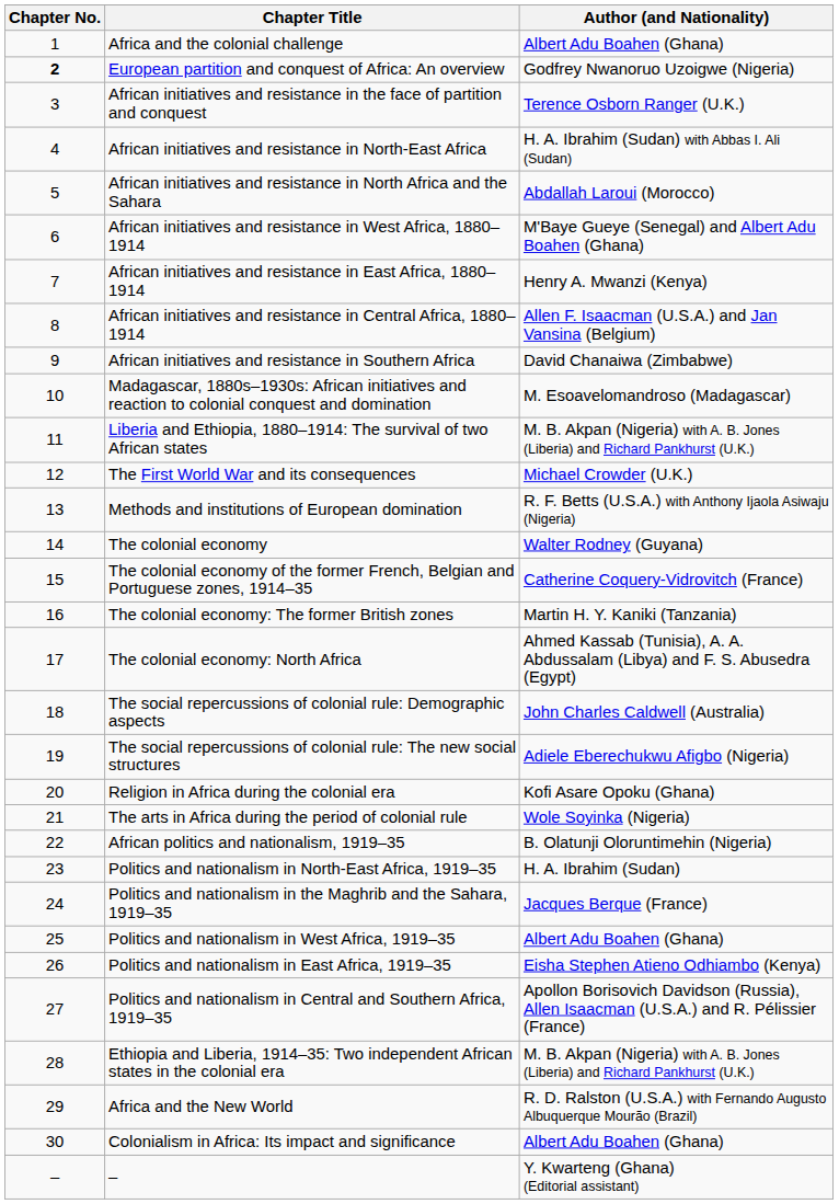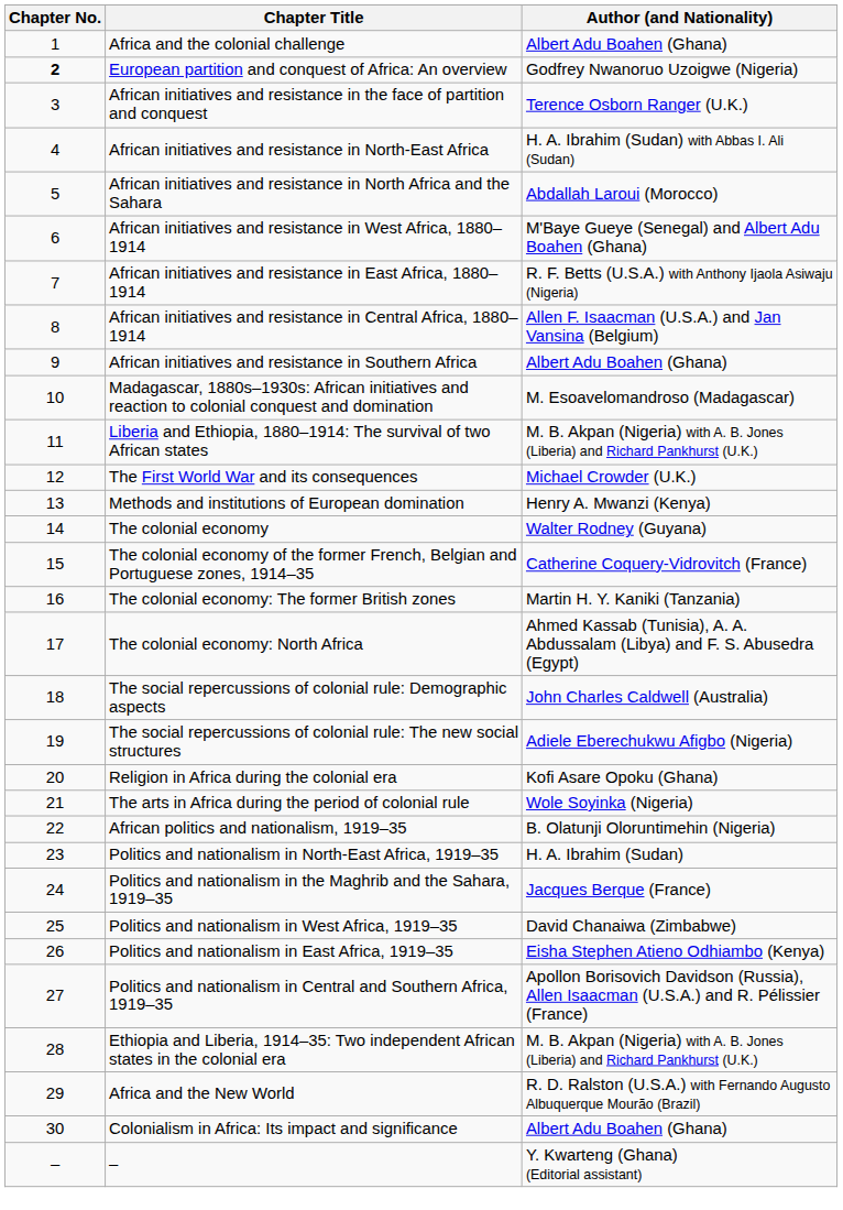 <table class="wikitable mw-collapsible mw-collapsed">
 <tr style="background:#cccccc">
 </tr>
 <tr>
 <th>Chapter No.</th>
 <th width=400>Chapter Title</th>
 <th width=300>Author (and Nationality)</th>
 </tr>
 <tr>
 <td align=center>1</td>
 <td>Africa and the colonial challenge</td>
 <td><a href='#'>Albert Adu Boahen</a> (Ghana)</td>
 </tr>
 <tr>
 <td align=center><strong>2</strong></td>
 <td><a href='#'>European partition</a> and conquest of Africa: An overview</td>
 <td>Godfrey Nwanoruo Uzoigwe (Nigeria)</td>
 </tr>
 <tr>
 <td align=center>3</td>
 <td>African initiatives and resistance in the face of partition and conquest</td>
 <td><a href='#'>Terence Osborn Ranger</a> (U.K.)</td>
 </tr>
 <tr>
 <td align=center>4</td>
 <td>African initiatives and resistance in North-East Africa</td>
 <td>H. A. Ibrahim (Sudan) <small>with Abbas I. Ali (Sudan)</small></td>
 </tr>
 <tr>
 <td align=center>5</td>
 <td>African initiatives and resistance in North Africa and the Sahara</td>
 <td><a href='#'>Abdallah Laroui</a> (Morocco)</td>
 </tr>
 <tr>
 <td align=center>6</td>
 <td>African initiatives and resistance in West Africa, 1880–1914</td>
 <td>M'Baye Gueye (Senegal) and <a href='#'>Albert Adu Boahen</a> (Ghana)</td>
 </tr>
 <tr>
 <td align=center>7</td>
 <td>African initiatives and resistance in East Africa, 1880–1914</td>
-<td>Henry A. Mwanzi (Kenya)</td>
+<td>R. F. Betts (U.S.A.) <small>with Anthony Ijaola Asiwaju (Nigeria)</small></td>
 </tr>
 <tr>
 <td align=center>8</td>
 <td>African initiatives and resistance in Central Africa, 1880–1914</td>
 <td><a href='#'>Allen F. Isaacman</a> (U.S.A.) and <a href='#'>Jan Vansina</a> (Belgium)</td>
 </tr>
 <tr>
 <td align=center>9</td>
 <td>African initiatives and resistance in Southern Africa</td>
-<td>David Chanaiwa (Zimbabwe)</td>
+<td><a href='#'>Albert Adu Boahen</a> (Ghana)</td>
 </tr>
 <tr>
 <td align=center>10</td>
 <td>Madagascar, 1880s–1930s: African initiatives and reaction to colonial conquest and domination</td>
 <td>M. Esoavelomandroso (Madagascar)</td>
 </tr>
 <tr>
 <td align=center>11</td>
 <td><a href='#'>Liberia</a> and Ethiopia, 1880–1914: The survival of two African states</td>
 <td>M. B. Akpan (Nigeria) <small>with A. B. Jones (Liberia) and <a href='#'>Richard Pankhurst</a> (U.K.)</small></td>
 </tr>
 <tr>
 <td align=center>12</td>
 <td>The <a href='#'>First World War</a> and its consequences</td>
 <td><a href='#'>Michael Crowder</a> (U.K.)</td>
 </tr>
 <tr>
 <td align=center>13</td>
 <td>Methods and institutions of European domination</td>
-<td>R. F. Betts (U.S.A.) <small>with Anthony Ijaola Asiwaju (Nigeria)</small></td>
+<td>Henry A. Mwanzi (Kenya)</td>
 </tr>
 <tr>
 <td align=center>14</td>
 <td>The colonial economy</td>
 <td><a href='#'>Walter Rodney</a> (Guyana)</td>
 </tr>
 <tr>
 <td align=center>15</td>
 <td>The colonial economy of the former French, Belgian and Portuguese zones, 1914–35</td>
 <td><a href='#'>Catherine Coquery-Vidrovitch</a> (France)</td>
 </tr>
 <tr>
 <td align=center>16</td>
 <td>The colonial economy: The former British zones</td>
 <td>Martin H. Y. Kaniki (Tanzania)</td>
 </tr>
 <tr>
 <td align=center>17</td>
 <td>The colonial economy: North Africa</td>
 <td>Ahmed Kassab (Tunisia), A. A. Abdussalam (Libya) and F. S. Abusedra (Egypt)</td>
 </tr>
 <tr>
 <td align=center>18</td>
 <td>The social repercussions of colonial rule: Demographic aspects</td>
 <td><a href='#'>John Charles Caldwell</a> (Australia)</td>
 </tr>
 <tr>
 <td align=center>19</td>
 <td>The social repercussions of colonial rule: The new social structures</td>
 <td><a href='#'>Adiele Eberechukwu Afigbo</a> (Nigeria)</td>
 </tr>
 <tr>
 <td align=center>20</td>
 <td>Religion in Africa during the colonial era</td>
 <td>Kofi Asare Opoku (Ghana)</td>
 </tr>
 <tr>
 <td align=center>21</td>
 <td>The arts in Africa during the period of colonial rule</td>
 <td><a href='#'>Wole Soyinka</a> (Nigeria)</td>
 </tr>
 <tr>
 <td align=center>22</td>
 <td>African politics and nationalism, 1919–35</td>
 <td>B. Olatunji Oloruntimehin (Nigeria)</td>
 </tr>
 <tr>
 <td align=center>23</td>
 <td>Politics and nationalism in North-East Africa, 1919–35</td>
 <td>H. A. Ibrahim (Sudan)</td>
 </tr>
 <tr>
 <td align=center>24</td>
 <td>Politics and nationalism in the Maghrib and the Sahara, 1919–35</td>
 <td><a href='#'>Jacques Berque</a> (France)</td>
 </tr>
 <tr>
 <td align=center>25</td>
 <td>Politics and nationalism in West Africa, 1919–35</td>
-<td><a href='#'>Albert Adu Boahen</a> (Ghana)</td>
+<td>David Chanaiwa (Zimbabwe)</td>
 </tr>
 <tr>
 <td align=center>26</td>
 <td>Politics and nationalism in East Africa, 1919–35</td>
 <td><a href='#'>Eisha Stephen Atieno Odhiambo</a> (Kenya)</td>
 </tr>
 <tr>
 <td align=center>27</td>
 <td>Politics and nationalism in Central and Southern Africa, 1919–35</td>
 <td>Apollon Borisovich Davidson (Russia), <a href='#'>Allen Isaacman</a> (U.S.A.) and R. Pélissier (France)</td>
 </tr>
 <tr>
 <td align=center>28</td>
 <td>Ethiopia and Liberia, 1914–35: Two independent African states in the colonial era</td>
 <td>M. B. Akpan (Nigeria) <small>with A. B. Jones (Liberia) and <a href='#'>Richard Pankhurst</a> (U.K.)</small></td>
 </tr>
 <tr>
 <td align=center>29</td>
 <td>Africa and the New World</td>
 <td>R. D. Ralston (U.S.A.) <small>with Fernando Augusto Albuquerque Mourão (Brazil)</small></td>
 </tr>
 <tr>
 <td align=center>30</td>
 <td>Colonialism in Africa: Its impact and significance</td>
 <td><a href='#'>Albert Adu Boahen</a> (Ghana)</td>
 </tr>
 <tr>
 <td align=center>–</td>
 <td>–</td>
 <td>Y. Kwarteng (Ghana)<br><small>(Editorial assistant)</small></td>
 </tr>
 </table>
